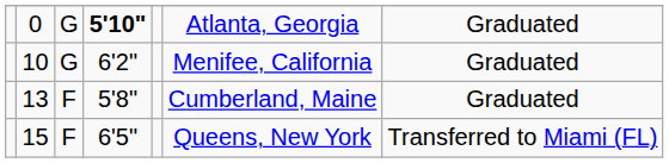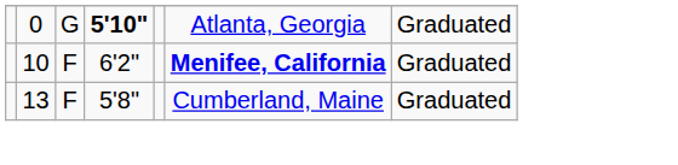 <table class="wikitable sortable" border="1" style="text-align: center;">
 <tr align=center>
 </tr>
 <tr>
 <td></td>
 <td>0</td>
 <td>G</td>
 <td><strong>5'10"</strong></td>
 <td></td>
 <td><a href='#'>Atlanta, Georgia</a></td>
 <td>Graduated</td>
 </tr>
 <tr>
 <td></td>
 <td>10</td>
-<td>G</td>
+<td>F</td>
 <td>6'2"</td>
 <td></td>
-<td><a href='#'>Menifee, California</a></td>
+<td><strong><a href='#'>Menifee, California</a></strong></td>
 <td>Graduated</td>
 </tr>
 <tr>
 <td></td>
 <td>13</td>
 <td>F</td>
 <td>5'8"</td>
 <td></td>
 <td><a href='#'>Cumberland, Maine</a></td>
 <td>Graduated</td>
 </tr>
-<tr>
-<td></td>
-<td>15</td>
-<td>F</td>
-<td>6'5"</td>
-<td></td>
-<td><a href='#'>Queens, New York</a></td>
-<td>Transferred to <a href='#'>Miami (FL)</a></td>
-</tr>
 </table>
